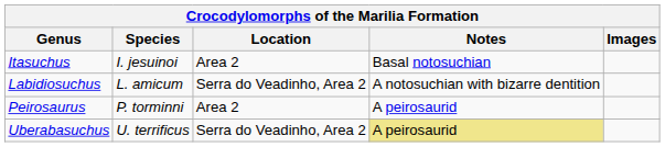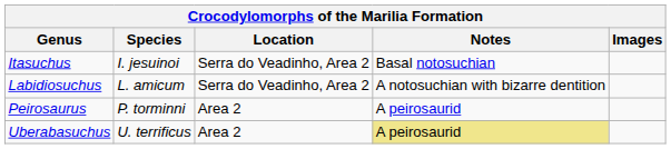 <table class="wikitable" align="center">
 <tr>
 <th colspan="7" align="center"><strong><a href='#'>Crocodylomorphs</a> of the Marilia Formation</strong></th>
 </tr>
 <tr>
 <th>Genus</th>
 <th>Species</th>
 <th>Location</th>
 <th>Notes</th>
 <th>Images</th>
 </tr>
 <tr>
 <td><em><a href='#'>Itasuchus</a></em></td>
 <td><em>I. jesuinoi</em></td>
-<td>Area 2</td>
+<td>Serra do Veadinho, Area 2</td>
 <td>Basal <a href='#'>notosuchian</a></td>
 <td></td>
 </tr>
 <tr>
 <td><em><a href='#'>Labidiosuchus</a></em></td>
 <td><em>L. amicum</em></td>
 <td>Serra do Veadinho, Area 2</td>
 <td>A notosuchian with bizarre dentition</td>
 <td></td>
 </tr>
 <tr>
 <td><em><a href='#'>Peirosaurus</a></em></td>
 <td><em>P. torminni</em></td>
 <td>Area 2</td>
 <td>A <a href='#'>peirosaurid</a></td>
 <td></td>
 </tr>
 <tr>
 <td><em><a href='#'>Uberabasuchus</a></em></td>
 <td><em>U. terrificus</em></td>
-<td>Serra do Veadinho, Area 2</td>
+<td>Area 2</td>
 <td style="background: khaki;">A peirosaurid</td>
 <td></td>
 </tr>
 </table>
